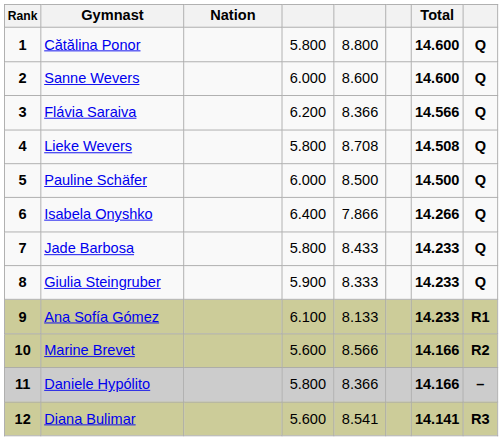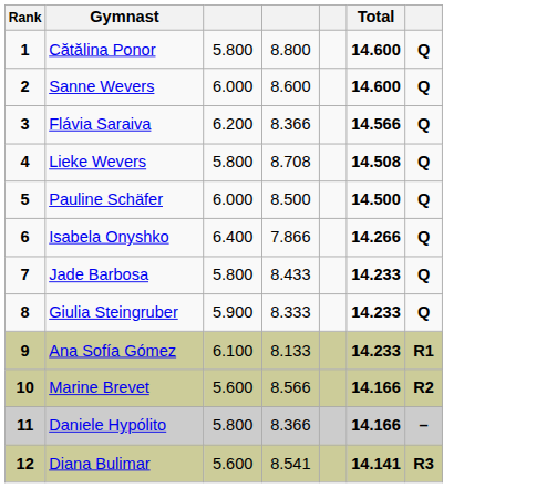 <table class="wikitable sortable" style="text-align:center;">
 <tr>
 <th scope="col" style="width:15px;"><small>Rank</small></th>
 <th scope="col" style="width:150px;">Gymnast</th>
-<th scope="col" style="width:100px;">Nation</th>
 <th scope="col" style="width:50px;"><small></small></th>
 <th scope="col" style="width:50px;"><small></small></th>
 <th scope="col" style="width:20px;"><small></small></th>
 <th scope="col" style="width:50px;">Total</th>
 <th scope="col" style="width:30px;"><small></small></th>
 </tr>
 <tr>
 <td scope="row" style="text-align:center"><strong>1</strong></td>
 <td style="height:30px; text-align:left;"><a href='#'>Cătălina Ponor</a></td>
-<td style="text-align:left;"></td>
 <td>5.800</td>
 <td>8.800</td>
 <td></td>
 <td><strong>14.600</strong></td>
 <td><strong>Q</strong></td>
 </tr>
 <tr>
 <td scope="row" style="text-align:center"><strong>2</strong></td>
 <td style="height:30px; text-align:left;"><a href='#'>Sanne Wevers</a></td>
-<td style="text-align:left;"></td>
 <td>6.000</td>
 <td>8.600</td>
 <td></td>
 <td><strong>14.600</strong></td>
 <td><strong>Q</strong></td>
 </tr>
 <tr>
 <td scope="row" style="text-align:center"><strong>3</strong></td>
 <td style="height:30px; text-align:left;"><a href='#'>Flávia Saraiva</a></td>
-<td style="text-align:left;"></td>
 <td>6.200</td>
 <td>8.366</td>
 <td></td>
 <td><strong>14.566</strong></td>
 <td><strong>Q</strong></td>
 </tr>
 <tr>
 <td scope="row" style="text-align:center"><strong>4</strong></td>
 <td style="height:30px; text-align:left;"><a href='#'>Lieke Wevers</a></td>
-<td style="text-align:left;"></td>
 <td>5.800</td>
 <td>8.708</td>
 <td></td>
 <td><strong>14.508</strong></td>
 <td><strong>Q</strong></td>
 </tr>
 <tr>
 <td scope="row" style="text-align:center"><strong>5</strong></td>
 <td style="height:30px; text-align:left;"><a href='#'>Pauline Schäfer</a></td>
-<td style="text-align:left;"></td>
 <td>6.000</td>
 <td>8.500</td>
 <td></td>
 <td><strong>14.500</strong></td>
 <td><strong>Q</strong></td>
 </tr>
 <tr>
 <td scope="row" style="text-align:center"><strong>6</strong></td>
 <td style="height:30px; text-align:left;"><a href='#'>Isabela Onyshko</a></td>
-<td style="text-align:left;"></td>
 <td>6.400</td>
 <td>7.866</td>
 <td></td>
 <td><strong>14.266</strong></td>
 <td><strong>Q</strong></td>
 </tr>
 <tr>
 <td scope="row" style="text-align:center"><strong>7</strong></td>
 <td style="height:30px; text-align:left;"><a href='#'>Jade Barbosa</a></td>
-<td style="text-align:left;"></td>
 <td>5.800</td>
 <td>8.433</td>
 <td></td>
 <td><strong>14.233</strong></td>
 <td><strong>Q</strong></td>
 </tr>
 <tr>
 <td scope="row" style="text-align:center"><strong>8</strong></td>
 <td style="height:30px; text-align:left;"><a href='#'>Giulia Steingruber</a></td>
-<td style="text-align:left;"></td>
 <td>5.900</td>
 <td>8.333</td>
 <td></td>
 <td><strong>14.233</strong></td>
 <td><strong>Q</strong></td>
 </tr>
 <tr style="background:#cccc99;">
 <td scope="row" style="text-align:center"><strong>9</strong></td>
 <td style="height:30px; text-align:left;"><a href='#'>Ana Sofía Gómez</a></td>
-<td style="text-align:left;"></td>
 <td>6.100</td>
 <td>8.133</td>
 <td></td>
 <td><strong>14.233</strong></td>
 <td><strong>R1</strong></td>
 </tr>
 <tr style="background:#cccc99;">
 <td scope="row" style="text-align:center"><strong>10</strong></td>
 <td style="height:30px; text-align:left;"><a href='#'>Marine Brevet</a></td>
-<td style="text-align:left;"></td>
 <td>5.600</td>
 <td>8.566</td>
 <td></td>
 <td><strong>14.166</strong></td>
 <td><strong>R2</strong></td>
 </tr>
 <tr style="background:#cccccc;">
 <td scope="row" style="text-align:center"><strong>11</strong></td>
 <td style="height:30px; text-align:left;"><a href='#'>Daniele Hypólito</a></td>
-<td style="text-align:left;"></td>
 <td>5.800</td>
 <td>8.366</td>
 <td></td>
 <td><strong>14.166</strong></td>
 <td><strong>–</strong></td>
 </tr>
 <tr style="background:#cccc99;">
 <td scope="row" style="text-align:center"><strong>12</strong></td>
 <td style="height:30px; text-align:left;"><a href='#'>Diana Bulimar</a></td>
-<td style="text-align:left;"></td>
 <td>5.600</td>
 <td>8.541</td>
 <td></td>
 <td><strong>14.141</strong></td>
 <td><strong>R3</strong></td>
 </tr>
 </table>
